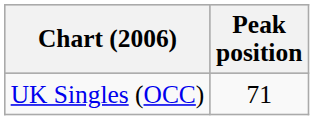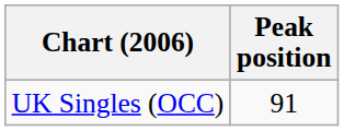 <table class="wikitable">
 <tr>
 <th>Chart (2006)</th>
 <th>Peak<br>position</th>
 </tr>
 <tr>
 <td><a href='#'>UK Singles</a> (<a href='#'>OCC</a>)</td>
-<td style="text-align:center;">71</td>
+<td style="text-align:center;">91</td>
 </tr>
 </table>
